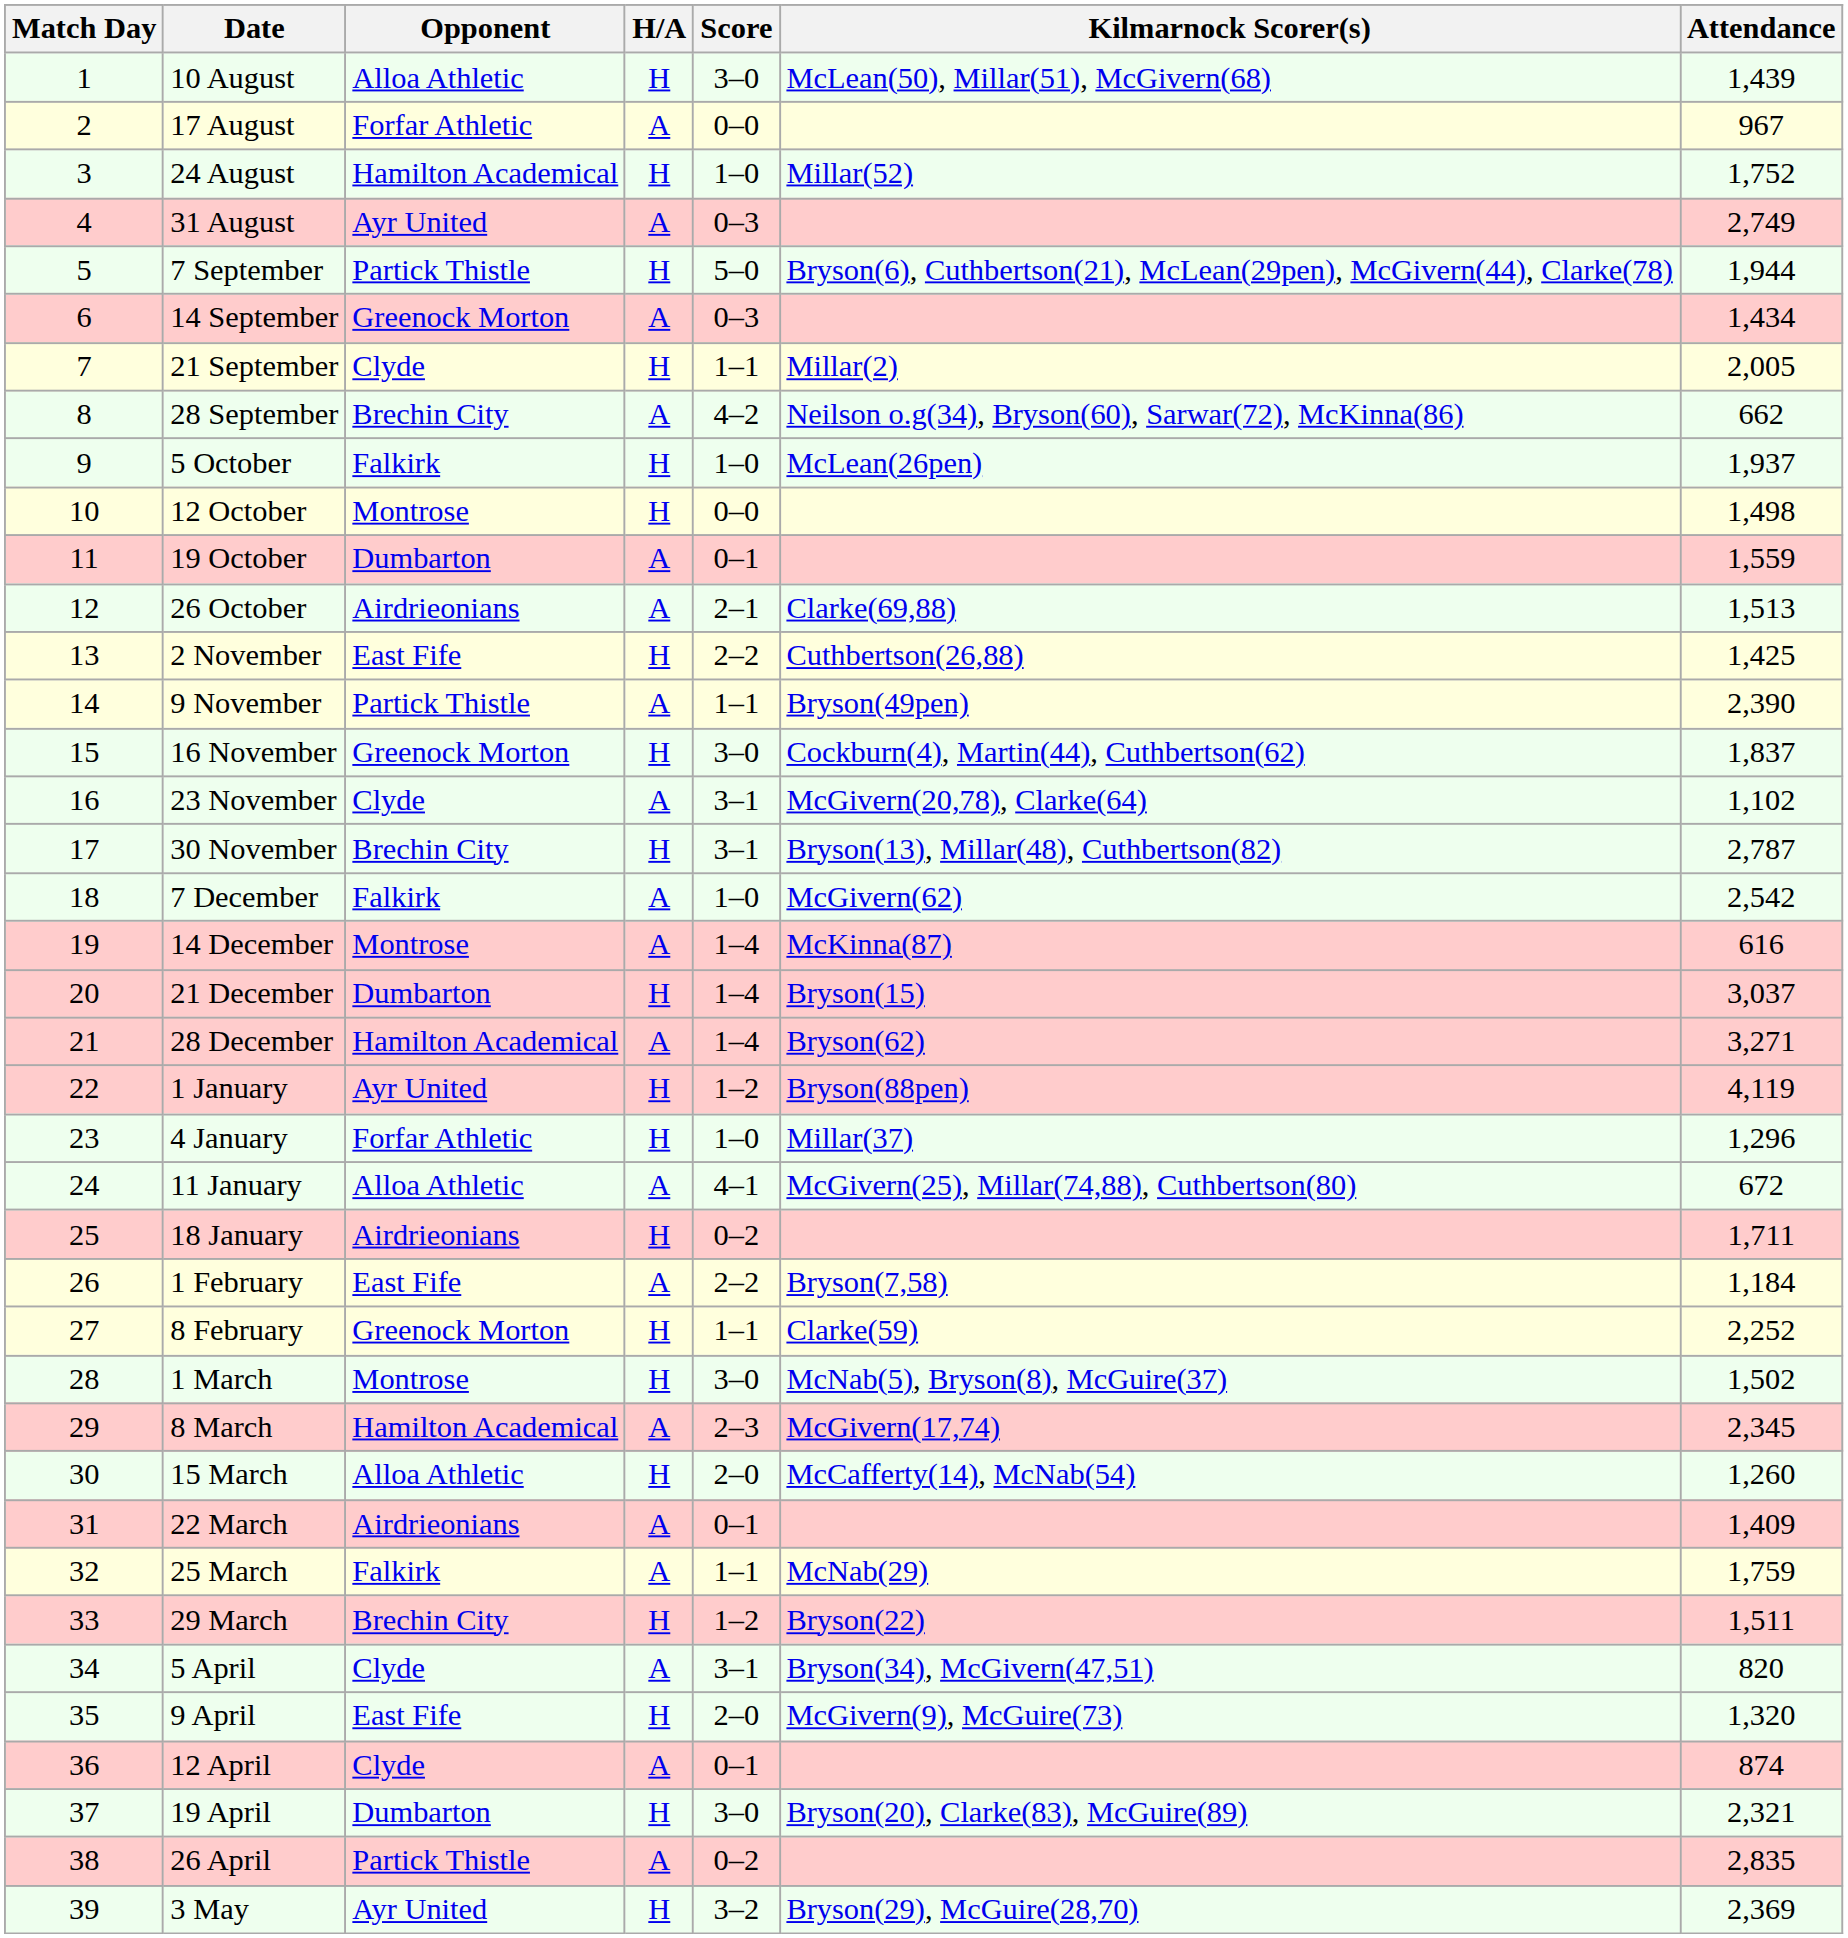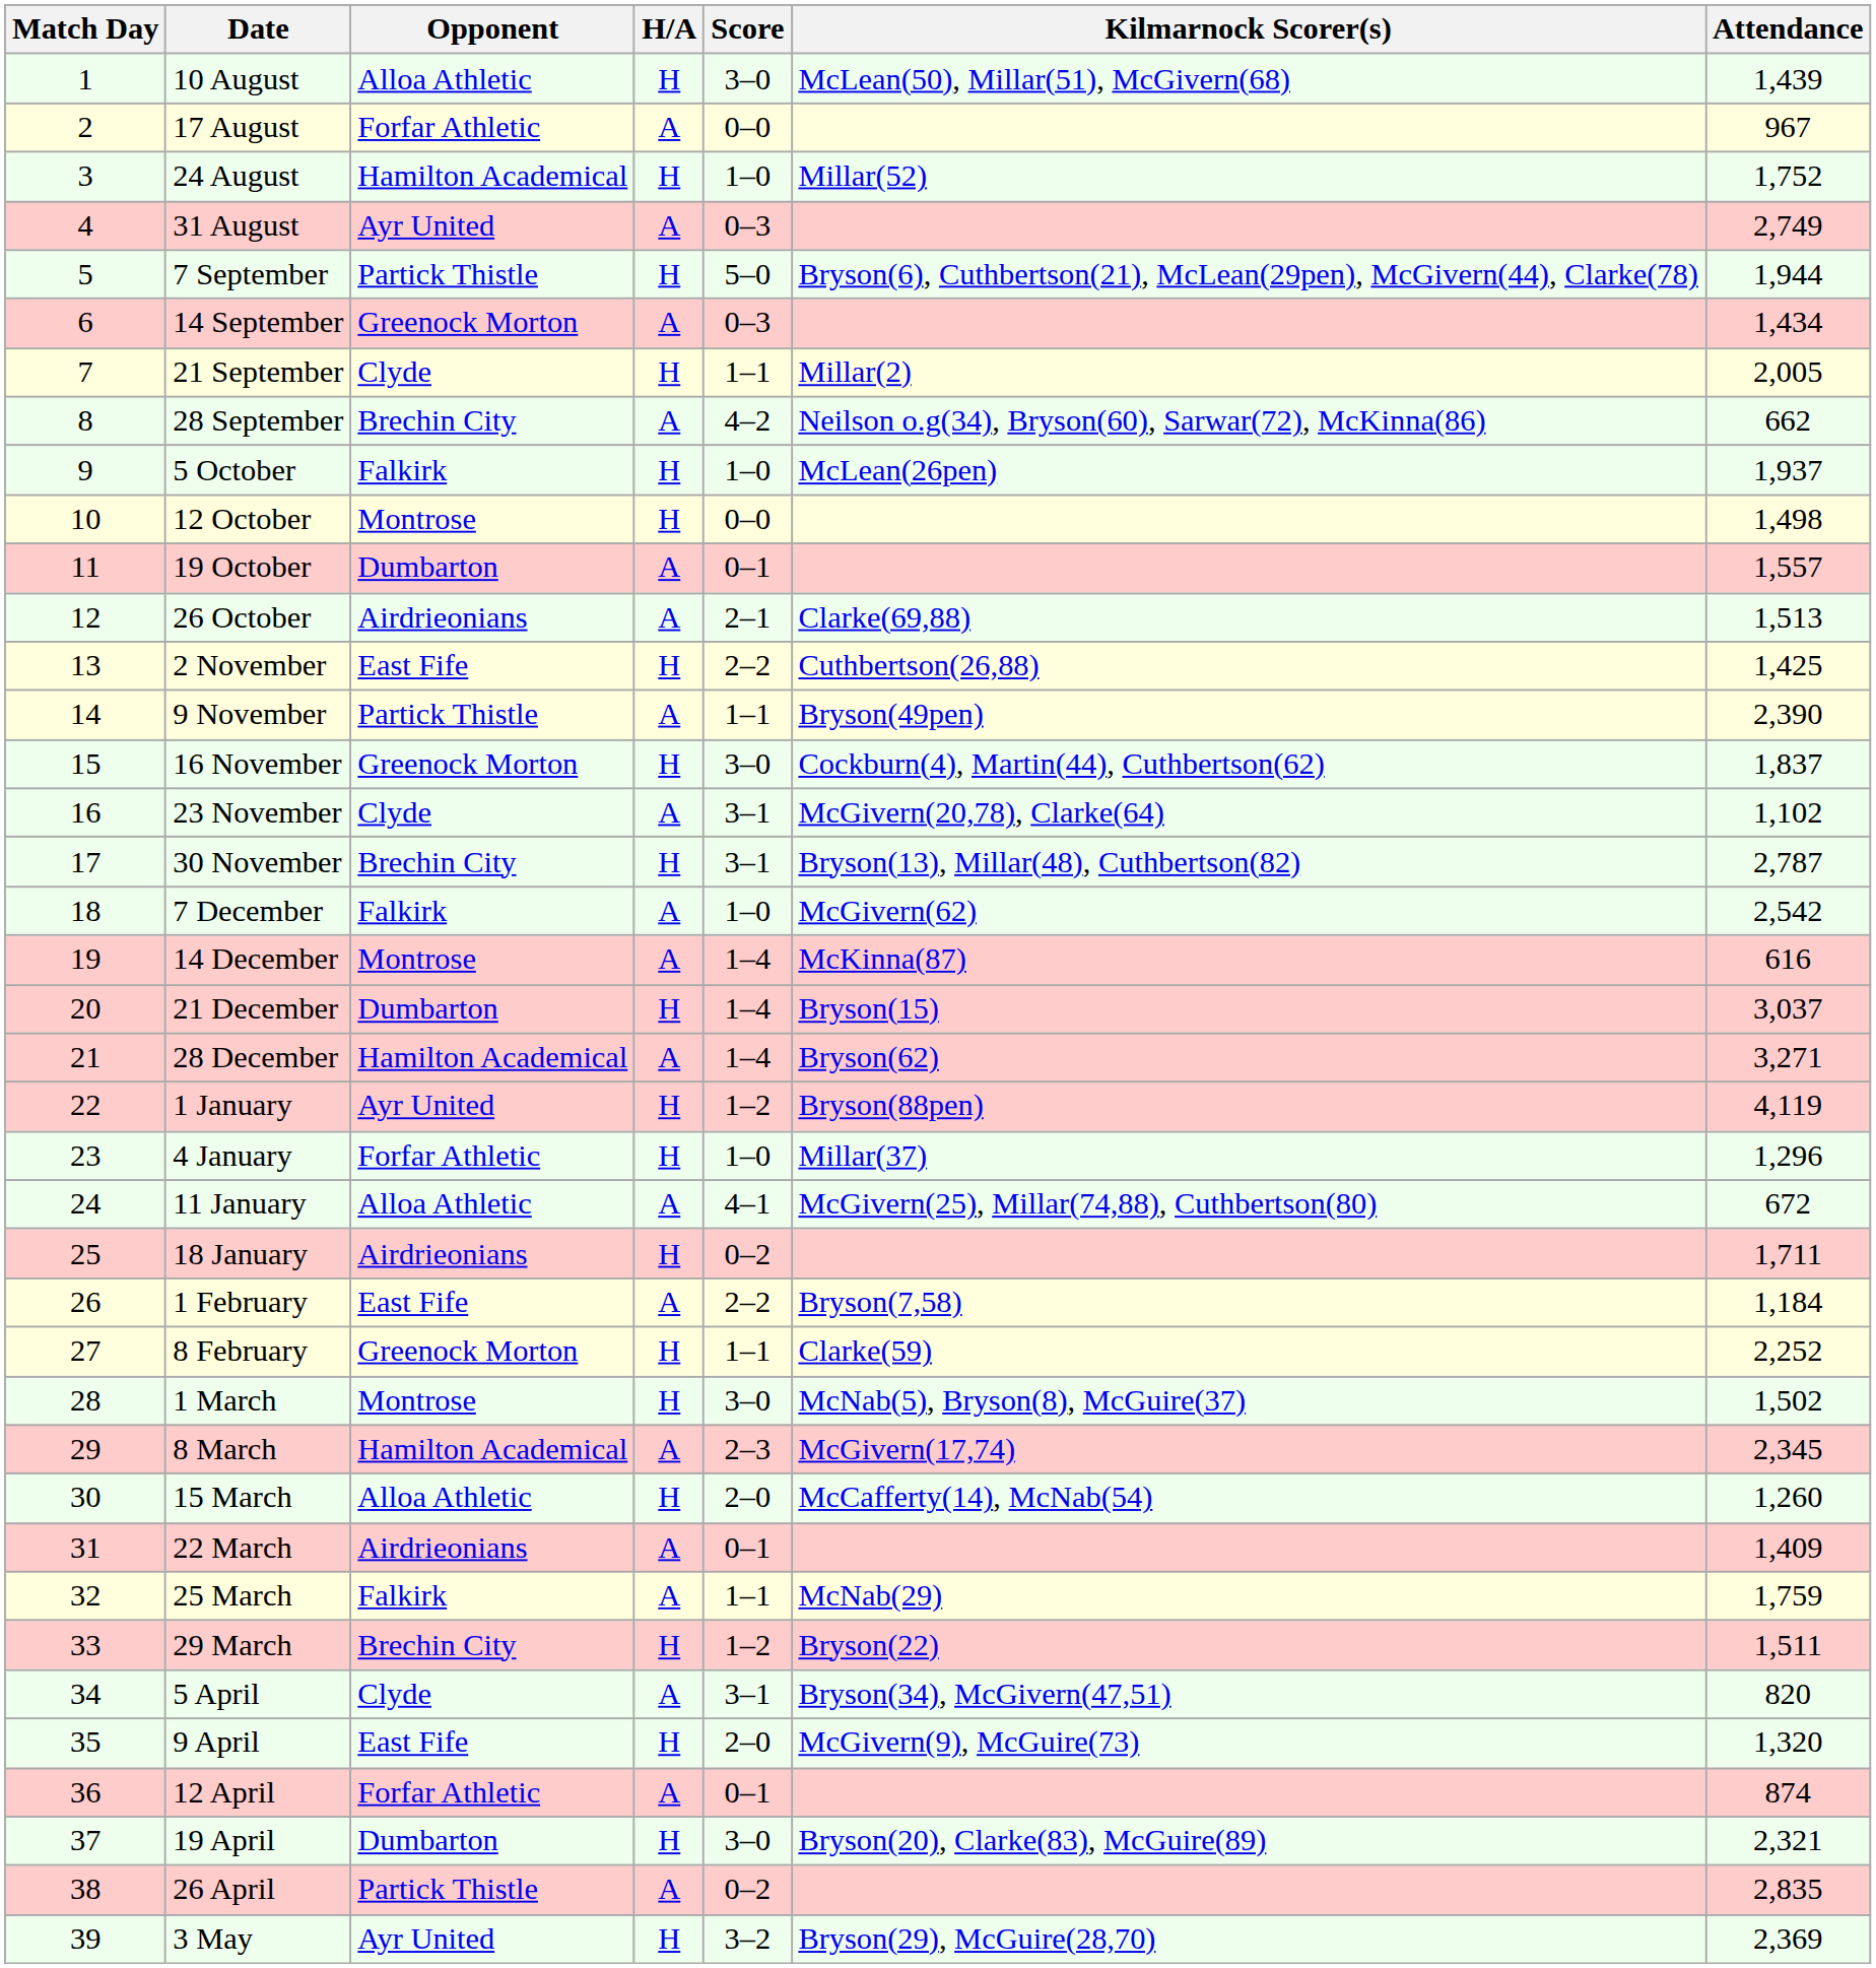 <table class="wikitable" style="text-align:center">
 <tr>
 <th>Match Day</th>
 <th>Date</th>
 <th>Opponent</th>
 <th>H/A</th>
 <th>Score</th>
 <th>Kilmarnock Scorer(s)</th>
 <th>Attendance</th>
 </tr>
 <tr bgcolor=#EEFFEE>
 <td>1</td>
 <td align=left>10 August</td>
 <td align=left><a href='#'>Alloa Athletic</a></td>
 <td><a href='#'>H</a></td>
 <td>3–0</td>
 <td align=left><a href='#'>McLean(50)</a>, <a href='#'>Millar(51)</a>, <a href='#'>McGivern(68)</a></td>
 <td>1,439</td>
 </tr>
 <tr bgcolor=#FFFFDD>
 <td>2</td>
 <td align=left>17 August</td>
 <td align=left><a href='#'>Forfar Athletic</a></td>
 <td><a href='#'>A</a></td>
 <td>0–0</td>
 <td align=left></td>
 <td>967</td>
 </tr>
 <tr bgcolor=#EEFFEE>
 <td>3</td>
 <td align=left>24 August</td>
 <td align=left><a href='#'>Hamilton Academical</a></td>
 <td><a href='#'>H</a></td>
 <td>1–0</td>
 <td align=left><a href='#'>Millar(52)</a></td>
 <td>1,752</td>
 </tr>
 <tr bgcolor=#FFCCCC>
 <td>4</td>
 <td align=left>31 August</td>
 <td align=left><a href='#'>Ayr United</a></td>
 <td><a href='#'>A</a></td>
 <td>0–3</td>
 <td align=left></td>
 <td>2,749</td>
 </tr>
 <tr bgcolor=#EEFFEE>
 <td>5</td>
 <td align=left>7 September</td>
 <td align=left><a href='#'>Partick Thistle</a></td>
 <td><a href='#'>H</a></td>
 <td>5–0</td>
 <td align=left><a href='#'>Bryson(6)</a>, <a href='#'>Cuthbertson(21)</a>, <a href='#'>McLean(29pen)</a>, <a href='#'>McGivern(44)</a>, <a href='#'>Clarke(78)</a></td>
 <td>1,944</td>
 </tr>
 <tr bgcolor=#FFCCCC>
 <td>6</td>
 <td align=left>14 September</td>
 <td align=left><a href='#'>Greenock Morton</a></td>
 <td><a href='#'>A</a></td>
 <td>0–3</td>
 <td align=left></td>
 <td>1,434</td>
 </tr>
 <tr bgcolor=#FFFFDD>
 <td>7</td>
 <td align=left>21 September</td>
 <td align=left><a href='#'>Clyde</a></td>
 <td><a href='#'>H</a></td>
 <td>1–1</td>
 <td align=left><a href='#'>Millar(2)</a></td>
 <td>2,005</td>
 </tr>
 <tr bgcolor=#EEFFEE>
 <td>8</td>
 <td align=left>28 September</td>
 <td align=left><a href='#'>Brechin City</a></td>
 <td><a href='#'>A</a></td>
 <td>4–2</td>
 <td align=left><a href='#'>Neilson o.g(34)</a>, <a href='#'>Bryson(60)</a>, <a href='#'>Sarwar(72)</a>, <a href='#'>McKinna(86)</a></td>
 <td>662</td>
 </tr>
 <tr bgcolor=#EEFFEE>
 <td>9</td>
 <td align=left>5 October</td>
 <td align=left><a href='#'>Falkirk</a></td>
 <td><a href='#'>H</a></td>
 <td>1–0</td>
 <td align=left><a href='#'>McLean(26pen)</a></td>
 <td>1,937</td>
 </tr>
 <tr bgcolor=#FFFFDD>
 <td>10</td>
 <td align=left>12 October</td>
 <td align=left><a href='#'>Montrose</a></td>
 <td><a href='#'>H</a></td>
 <td>0–0</td>
 <td align=left></td>
 <td>1,498</td>
 </tr>
 <tr bgcolor=#FFCCCC>
 <td>11</td>
 <td align=left>19 October</td>
 <td align=left><a href='#'>Dumbarton</a></td>
 <td><a href='#'>A</a></td>
 <td>0–1</td>
 <td align=left></td>
-<td>1,559</td>
+<td>1,557</td>
 </tr>
 <tr bgcolor=#EEFFEE>
 <td>12</td>
 <td align=left>26 October</td>
 <td align=left><a href='#'>Airdrieonians</a></td>
 <td><a href='#'>A</a></td>
 <td>2–1</td>
 <td align=left><a href='#'>Clarke(69,88)</a></td>
 <td>1,513</td>
 </tr>
 <tr bgcolor=#FFFFDD>
 <td>13</td>
 <td align=left>2 November</td>
 <td align=left><a href='#'>East Fife</a></td>
 <td><a href='#'>H</a></td>
 <td>2–2</td>
 <td align=left><a href='#'>Cuthbertson(26,88)</a></td>
 <td>1,425</td>
 </tr>
 <tr bgcolor=#FFFFDD>
 <td>14</td>
 <td align=left>9 November</td>
 <td align=left><a href='#'>Partick Thistle</a></td>
 <td><a href='#'>A</a></td>
 <td>1–1</td>
 <td align=left><a href='#'>Bryson(49pen)</a></td>
 <td>2,390</td>
 </tr>
 <tr bgcolor=#EEFFEE>
 <td>15</td>
 <td align=left>16 November</td>
 <td align=left><a href='#'>Greenock Morton</a></td>
 <td><a href='#'>H</a></td>
 <td>3–0</td>
 <td align=left><a href='#'>Cockburn(4)</a>, <a href='#'>Martin(44)</a>, <a href='#'>Cuthbertson(62)</a></td>
 <td>1,837</td>
 </tr>
 <tr bgcolor=#EEFFEE>
 <td>16</td>
 <td align=left>23 November</td>
 <td align=left><a href='#'>Clyde</a></td>
 <td><a href='#'>A</a></td>
 <td>3–1</td>
 <td align=left><a href='#'>McGivern(20,78)</a>, <a href='#'>Clarke(64)</a></td>
 <td>1,102</td>
 </tr>
 <tr bgcolor=#EEFFEE>
 <td>17</td>
 <td align=left>30 November</td>
 <td align=left><a href='#'>Brechin City</a></td>
 <td><a href='#'>H</a></td>
 <td>3–1</td>
 <td align=left><a href='#'>Bryson(13)</a>, <a href='#'>Millar(48)</a>, <a href='#'>Cuthbertson(82)</a></td>
 <td>2,787</td>
 </tr>
 <tr bgcolor=#EEFFEE>
 <td>18</td>
 <td align=left>7 December</td>
 <td align=left><a href='#'>Falkirk</a></td>
 <td><a href='#'>A</a></td>
 <td>1–0</td>
 <td align=left><a href='#'>McGivern(62)</a></td>
 <td>2,542</td>
 </tr>
 <tr bgcolor=#FFCCCC>
 <td>19</td>
 <td align=left>14 December</td>
 <td align=left><a href='#'>Montrose</a></td>
 <td><a href='#'>A</a></td>
 <td>1–4</td>
 <td align=left><a href='#'>McKinna(87)</a></td>
 <td>616</td>
 </tr>
 <tr bgcolor=#FFCCCC>
 <td>20</td>
 <td align=left>21 December</td>
 <td align=left><a href='#'>Dumbarton</a></td>
 <td><a href='#'>H</a></td>
 <td>1–4</td>
 <td align=left><a href='#'>Bryson(15)</a></td>
 <td>3,037</td>
 </tr>
 <tr bgcolor=#FFCCCC>
 <td>21</td>
 <td align=left>28 December</td>
 <td align=left><a href='#'>Hamilton Academical</a></td>
 <td><a href='#'>A</a></td>
 <td>1–4</td>
 <td align=left><a href='#'>Bryson(62)</a></td>
 <td>3,271</td>
 </tr>
 <tr bgcolor=#FFCCCC>
 <td>22</td>
 <td align=left>1 January</td>
 <td align=left><a href='#'>Ayr United</a></td>
 <td><a href='#'>H</a></td>
 <td>1–2</td>
 <td align=left><a href='#'>Bryson(88pen)</a></td>
 <td>4,119</td>
 </tr>
 <tr bgcolor=#EEFFEE>
 <td>23</td>
 <td align=left>4 January</td>
 <td align=left><a href='#'>Forfar Athletic</a></td>
 <td><a href='#'>H</a></td>
 <td>1–0</td>
 <td align=left><a href='#'>Millar(37)</a></td>
 <td>1,296</td>
 </tr>
 <tr bgcolor=#EEFFEE>
 <td>24</td>
 <td align=left>11 January</td>
 <td align=left><a href='#'>Alloa Athletic</a></td>
 <td><a href='#'>A</a></td>
 <td>4–1</td>
 <td align=left><a href='#'>McGivern(25)</a>, <a href='#'>Millar(74,88)</a>, <a href='#'>Cuthbertson(80)</a></td>
 <td>672</td>
 </tr>
 <tr bgcolor=#FFCCCC>
 <td>25</td>
 <td align=left>18 January</td>
 <td align=left><a href='#'>Airdrieonians</a></td>
 <td><a href='#'>H</a></td>
 <td>0–2</td>
 <td align=left></td>
 <td>1,711</td>
 </tr>
 <tr bgcolor=#FFFFDD>
 <td>26</td>
 <td align=left>1 February</td>
 <td align=left><a href='#'>East Fife</a></td>
 <td><a href='#'>A</a></td>
 <td>2–2</td>
 <td align=left><a href='#'>Bryson(7,58)</a></td>
 <td>1,184</td>
 </tr>
 <tr bgcolor=#FFFFDD>
 <td>27</td>
 <td align=left>8 February</td>
 <td align=left><a href='#'>Greenock Morton</a></td>
 <td><a href='#'>H</a></td>
 <td>1–1</td>
 <td align=left><a href='#'>Clarke(59)</a></td>
 <td>2,252</td>
 </tr>
 <tr bgcolor=#EEFFEE>
 <td>28</td>
 <td align=left>1 March</td>
 <td align=left><a href='#'>Montrose</a></td>
 <td><a href='#'>H</a></td>
 <td>3–0</td>
 <td align=left><a href='#'>McNab(5)</a>, <a href='#'>Bryson(8)</a>, <a href='#'>McGuire(37)</a></td>
 <td>1,502</td>
 </tr>
 <tr bgcolor=#FFCCCC>
 <td>29</td>
 <td align=left>8 March</td>
 <td align=left><a href='#'>Hamilton Academical</a></td>
 <td><a href='#'>A</a></td>
 <td>2–3</td>
 <td align=left><a href='#'>McGivern(17,74)</a></td>
 <td>2,345</td>
 </tr>
 <tr bgcolor=#EEFFEE>
 <td>30</td>
 <td align=left>15 March</td>
 <td align=left><a href='#'>Alloa Athletic</a></td>
 <td><a href='#'>H</a></td>
 <td>2–0</td>
 <td align=left><a href='#'>McCafferty(14)</a>, <a href='#'>McNab(54)</a></td>
 <td>1,260</td>
 </tr>
 <tr bgcolor=#FFCCCC>
 <td>31</td>
 <td align=left>22 March</td>
 <td align=left><a href='#'>Airdrieonians</a></td>
 <td><a href='#'>A</a></td>
 <td>0–1</td>
 <td align=left></td>
 <td>1,409</td>
 </tr>
 <tr bgcolor=#FFFFDD>
 <td>32</td>
 <td align=left>25 March</td>
 <td align=left><a href='#'>Falkirk</a></td>
 <td><a href='#'>A</a></td>
 <td>1–1</td>
 <td align=left><a href='#'>McNab(29)</a></td>
 <td>1,759</td>
 </tr>
 <tr bgcolor=#FFCCCC>
 <td>33</td>
 <td align=left>29 March</td>
 <td align=left><a href='#'>Brechin City</a></td>
 <td><a href='#'>H</a></td>
 <td>1–2</td>
 <td align=left><a href='#'>Bryson(22)</a></td>
 <td>1,511</td>
 </tr>
 <tr bgcolor=#EEFFEE>
 <td>34</td>
 <td align=left>5 April</td>
 <td align=left><a href='#'>Clyde</a></td>
 <td><a href='#'>A</a></td>
 <td>3–1</td>
 <td align=left><a href='#'>Bryson(34)</a>, <a href='#'>McGivern(47,51)</a></td>
 <td>820</td>
 </tr>
 <tr bgcolor=#EEFFEE>
 <td>35</td>
 <td align=left>9 April</td>
 <td align=left><a href='#'>East Fife</a></td>
 <td><a href='#'>H</a></td>
 <td>2–0</td>
 <td align=left><a href='#'>McGivern(9)</a>, <a href='#'>McGuire(73)</a></td>
 <td>1,320</td>
 </tr>
 <tr bgcolor=#FFCCCC>
 <td>36</td>
 <td align=left>12 April</td>
-<td align=left><a href='#'>Clyde</a></td>
+<td align=left><a href='#'>Forfar Athletic</a></td>
 <td><a href='#'>A</a></td>
 <td>0–1</td>
 <td align=left></td>
 <td>874</td>
 </tr>
 <tr bgcolor=#EEFFEE>
 <td>37</td>
 <td align=left>19 April</td>
 <td align=left><a href='#'>Dumbarton</a></td>
 <td><a href='#'>H</a></td>
 <td>3–0</td>
 <td align=left><a href='#'>Bryson(20)</a>, <a href='#'>Clarke(83)</a>, <a href='#'>McGuire(89)</a></td>
 <td>2,321</td>
 </tr>
 <tr bgcolor=#FFCCCC>
 <td>38</td>
 <td align=left>26 April</td>
 <td align=left><a href='#'>Partick Thistle</a></td>
 <td><a href='#'>A</a></td>
 <td>0–2</td>
 <td align=left></td>
 <td>2,835</td>
 </tr>
 <tr bgcolor=#EEFFEE>
 <td>39</td>
 <td align=left>3 May</td>
 <td align=left><a href='#'>Ayr United</a></td>
 <td><a href='#'>H</a></td>
 <td>3–2</td>
 <td align=left><a href='#'>Bryson(29)</a>, <a href='#'>McGuire(28,70)</a></td>
 <td>2,369</td>
 </tr>
 </table>
